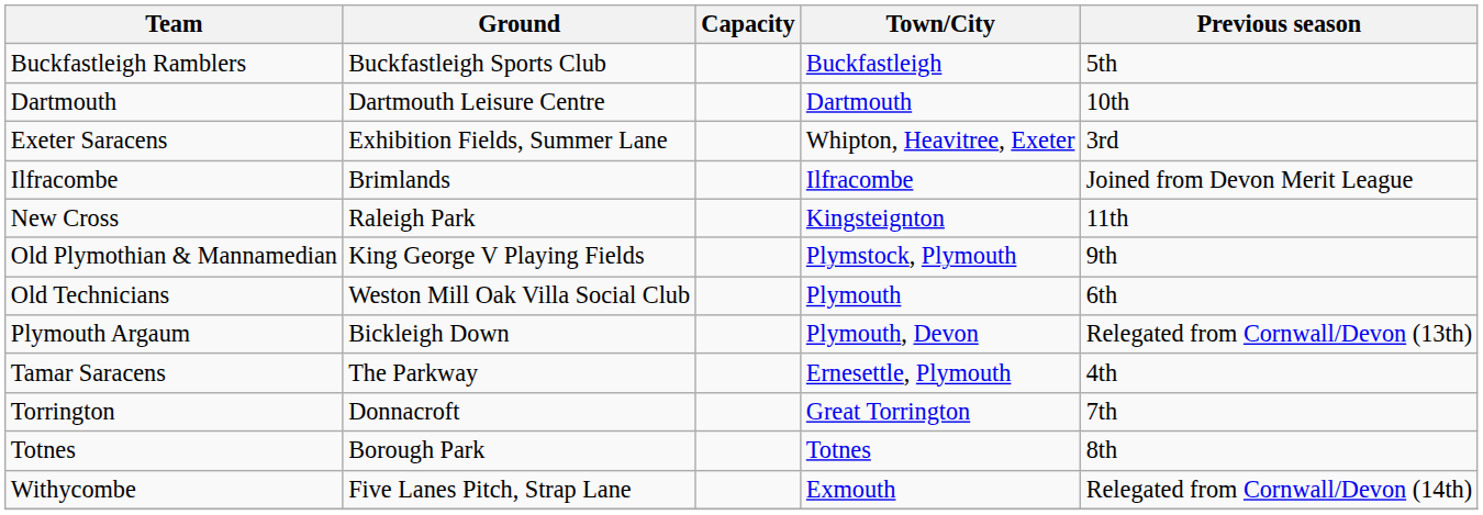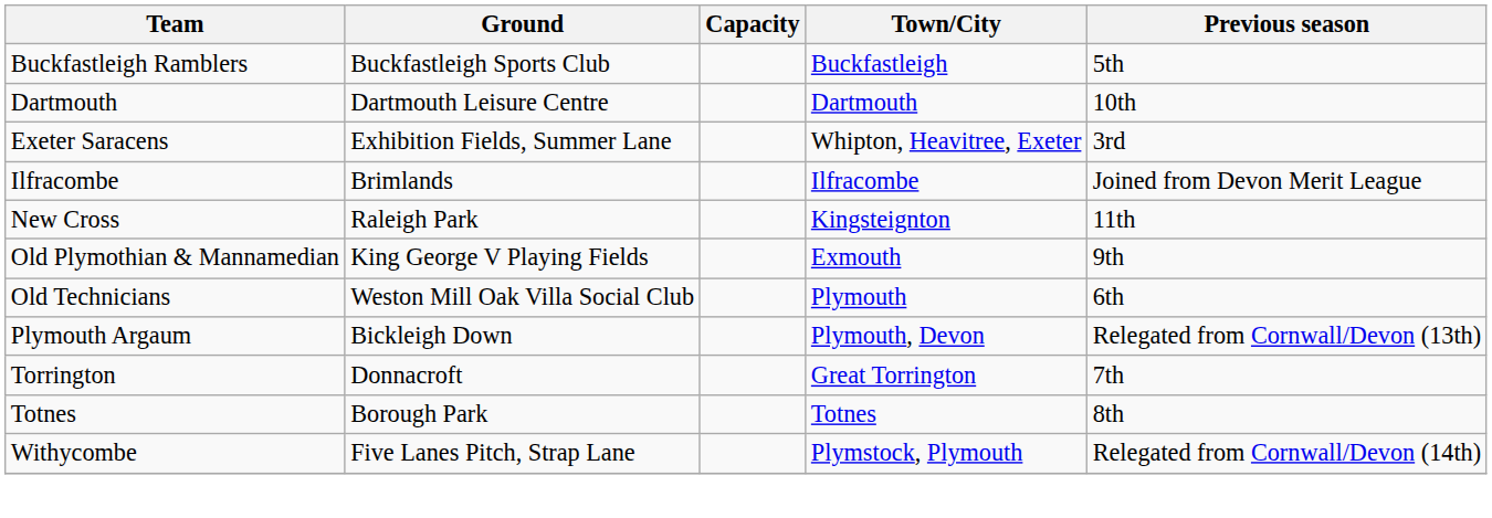 <table class="wikitable sortable">
 <tr>
 <th>Team</th>
 <th>Ground</th>
 <th>Capacity</th>
 <th>Town/City</th>
 <th>Previous season</th>
 </tr>
 <tr>
 <td>Buckfastleigh Ramblers</td>
 <td>Buckfastleigh Sports Club</td>
 <td></td>
 <td><a href='#'>Buckfastleigh</a></td>
 <td>5th</td>
 </tr>
 <tr>
 <td>Dartmouth</td>
 <td>Dartmouth Leisure Centre</td>
 <td></td>
 <td><a href='#'>Dartmouth</a></td>
 <td>10th</td>
 </tr>
 <tr>
 <td>Exeter Saracens</td>
 <td>Exhibition Fields, Summer Lane</td>
 <td></td>
 <td>Whipton, <a href='#'>Heavitree</a>, <a href='#'>Exeter</a></td>
 <td>3rd</td>
 </tr>
 <tr>
 <td>Ilfracombe</td>
 <td>Brimlands</td>
 <td></td>
 <td><a href='#'>Ilfracombe</a></td>
 <td>Joined from Devon Merit League</td>
 </tr>
 <tr>
 <td>New Cross</td>
 <td>Raleigh Park</td>
 <td></td>
 <td><a href='#'>Kingsteignton</a></td>
 <td>11th</td>
 </tr>
 <tr>
 <td>Old Plymothian & Mannamedian</td>
 <td>King George V Playing Fields</td>
 <td></td>
-<td><a href='#'>Plymstock</a>, <a href='#'>Plymouth</a></td>
+<td><a href='#'>Exmouth</a></td>
 <td>9th</td>
 </tr>
 <tr>
 <td>Old Technicians</td>
 <td>Weston Mill Oak Villa Social Club</td>
 <td></td>
 <td><a href='#'>Plymouth</a></td>
 <td>6th</td>
 </tr>
 <tr>
 <td>Plymouth Argaum</td>
 <td>Bickleigh Down</td>
 <td></td>
 <td><a href='#'>Plymouth</a>, <a href='#'>Devon</a></td>
 <td>Relegated from <a href='#'>Cornwall/Devon</a> (13th)</td>
-</tr>
-<tr>
-<td>Tamar Saracens</td>
-<td>The Parkway</td>
-<td></td>
-<td><a href='#'>Ernesettle</a>, <a href='#'>Plymouth</a></td>
-<td>4th</td>
 </tr>
 <tr>
 <td>Torrington</td>
 <td>Donnacroft</td>
 <td></td>
 <td><a href='#'>Great Torrington</a></td>
 <td>7th</td>
 </tr>
 <tr>
 <td>Totnes</td>
 <td>Borough Park</td>
 <td></td>
 <td><a href='#'>Totnes</a></td>
 <td>8th</td>
 </tr>
 <tr>
 <td>Withycombe</td>
 <td>Five Lanes Pitch, Strap Lane</td>
 <td></td>
-<td><a href='#'>Exmouth</a></td>
+<td><a href='#'>Plymstock</a>, <a href='#'>Plymouth</a></td>
 <td>Relegated from <a href='#'>Cornwall/Devon</a> (14th)</td>
 </tr>
 <tr>
 </tr>
 </table>
